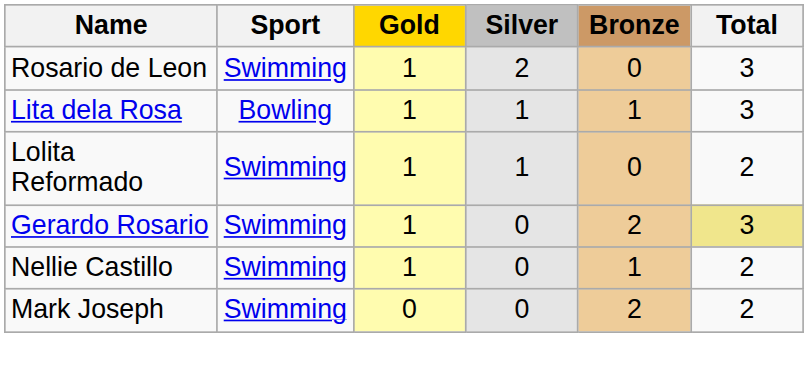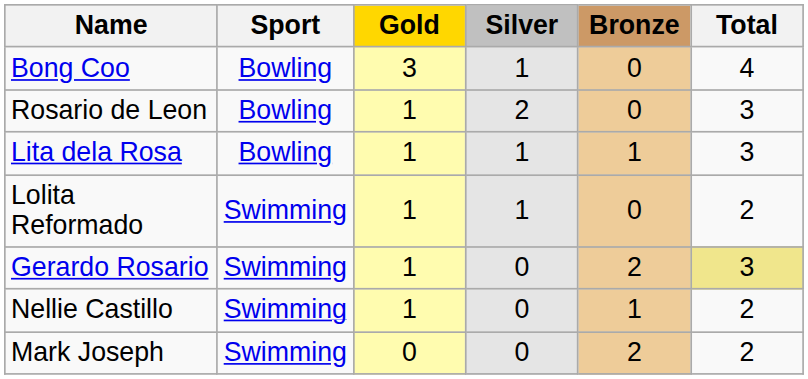 <table class="wikitable" style="text-align:center;">
 <tr>
 <th width=120>Name</th>
 <th width=70>Sport</th>
 <td bgcolor=gold width=60><strong>Gold</strong></td>
 <td bgcolor=silver width=60><strong>Silver</strong></td>
 <td bgcolor=#cc9966 width=60><strong>Bronze</strong></td>
 <th width=60>Total</th>
 </tr>
 <tr>
+<td align=left><a href='#'>Bong Coo</a></td>
+<td><a href='#'>Bowling</a></td>
+<td bgcolor=#fffcaf>3</td>
+<td bgcolor=#e5e5e5>1</td>
+<td bgcolor=#eecc99>0</td>
+<td>4</td>
+</tr>
+<tr>
 <td align=left>Rosario de Leon</td>
-<td><a href='#'>Swimming</a></td>
+<td><a href='#'>Bowling</a></td>
 <td bgcolor=#fffcaf>1</td>
 <td bgcolor=#e5e5e5>2</td>
 <td bgcolor=#eecc99>0</td>
 <td>3</td>
 </tr>
 <tr>
 <td align=left><a href='#'>Lita dela Rosa</a></td>
 <td><a href='#'>Bowling</a></td>
 <td bgcolor=#fffcaf>1</td>
 <td bgcolor=#e5e5e5>1</td>
 <td bgcolor=#eecc99>1</td>
 <td>3</td>
 </tr>
 <tr>
 <td align=left>Lolita Reformado</td>
 <td><a href='#'>Swimming</a></td>
 <td bgcolor=#fffcaf>1</td>
 <td bgcolor=#e5e5e5>1</td>
 <td bgcolor=#eecc99>0</td>
 <td>2</td>
 </tr>
 <tr>
 <td align=left><a href='#'>Gerardo Rosario</a></td>
 <td><a href='#'>Swimming</a></td>
 <td bgcolor=#fffcaf>1</td>
 <td bgcolor=#e5e5e5>0</td>
 <td bgcolor=#eecc99>2</td>
 <td style="background: khaki;">3</td>
 </tr>
 <tr>
 <td align=left>Nellie Castillo</td>
 <td><a href='#'>Swimming</a></td>
 <td bgcolor=#fffcaf>1</td>
 <td bgcolor=#e5e5e5>0</td>
 <td bgcolor=#eecc99>1</td>
 <td>2</td>
 </tr>
 <tr>
 <td align=left>Mark Joseph</td>
 <td><a href='#'>Swimming</a></td>
 <td bgcolor=#fffcaf>0</td>
 <td bgcolor=#e5e5e5>0</td>
 <td bgcolor=#eecc99>2</td>
 <td>2</td>
 </tr>
 </table>
